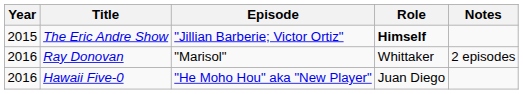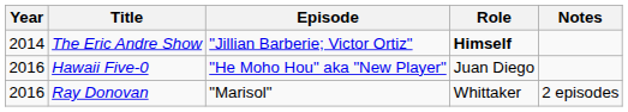 <table class="wikitable sortable">
 <tr>
 <th>Year</th>
 <th>Title</th>
 <th>Episode</th>
 <th>Role</th>
 <th class="unsortable">Notes</th>
 </tr>
 <tr>
-<td>2015</td>
+<td>2014</td>
 <td><em><a href='#'>The Eric Andre Show</a></em></td>
 <td><a href='#'>"Jillian Barberie; Victor Ortiz"</a></td>
 <td><strong>Himself</strong></td>
+<td></td>
+</tr>
+<tr>
+<td>2016</td>
+<td><em><a href='#'>Hawaii Five-0</a></em></td>
+<td><a href='#'>"He Moho Hou" aka "New Player"</a></td>
+<td>Juan Diego</td>
 <td></td>
 </tr>
 <tr>
 <td>2016</td>
 <td><em><a href='#'>Ray Donovan</a></em></td>
 <td>"Marisol"</td>
 <td>Whittaker</td>
 <td>2 episodes</td>
 </tr>
-<tr>
-<td>2016</td>
-<td><em><a href='#'>Hawaii Five-0</a></em></td>
-<td><a href='#'>"He Moho Hou" aka "New Player"</a></td>
-<td>Juan Diego</td>
-<td></td>
-</tr>
 </table>
